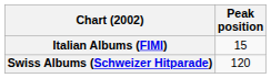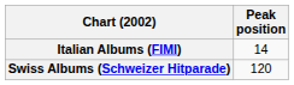 <table class="wikitable sortable plainrowheaders" style="text-align:center">
 <tr>
 <th scope="col">Chart (2002)</th>
 <th scope="col">Peak<br>position</th>
 </tr>
 <tr>
 <th scope="row">Italian Albums (<a href='#'>FIMI</a>)</th>
-<td>15</td>
+<td>14</td>
 </tr>
 <tr>
 <th scope="row">Swiss Albums (<a href='#'>Schweizer Hitparade</a>)</th>
 <td>120</td>
 </tr>
 </table>
